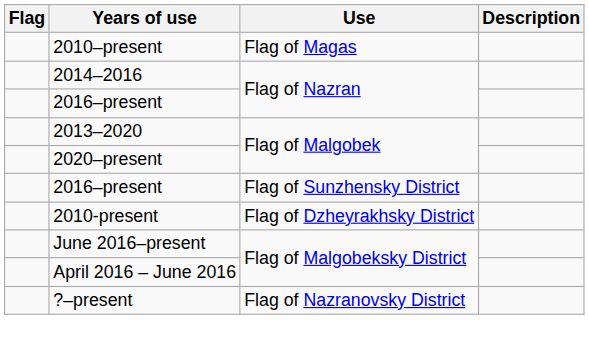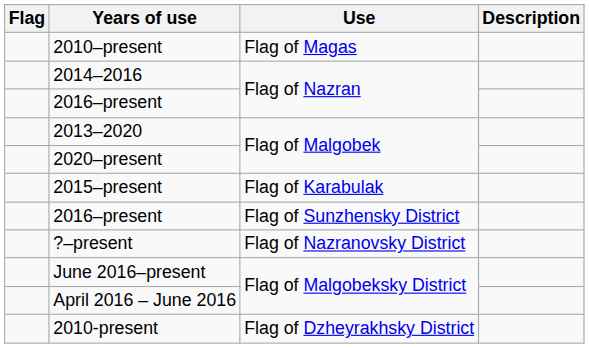 <table class="wikitable">
 <tr>
 <th>Flag</th>
 <th>Years of use</th>
 <th>Use</th>
 <th><strong>Description</strong></th>
 </tr>
 <tr>
 <td></td>
 <td>2010–present</td>
 <td>Flag of <a href='#'>Magas</a></td>
 <td></td>
 </tr>
 <tr>
 <td></td>
 <td>2014–2016</td>
 <td rowspan="2">Flag of <a href='#'>Nazran</a></td>
 <td></td>
 </tr>
 <tr>
 <td></td>
 <td>2016–present</td>
 <td></td>
 </tr>
 <tr>
 <td></td>
 <td>2013–2020</td>
 <td rowspan="2">Flag of <a href='#'>Malgobek</a></td>
 <td></td>
 </tr>
 <tr>
 <td></td>
 <td>2020–present</td>
 <td></td>
 </tr>
 <tr>
 <td></td>
+<td>2015–present</td>
+<td>Flag of <a href='#'>Karabulak</a></td>
+<td></td>
+</tr>
+<tr>
+<td></td>
 <td>2016–present</td>
 <td>Flag of <a href='#'>Sunzhensky District</a></td>
 <td></td>
 </tr>
 <tr>
 <td></td>
-<td>2010-present</td>
-<td>Flag of <a href='#'>Dzheyrakhsky District</a></td>
+<td>?–present</td>
+<td>Flag of <a href='#'>Nazranovsky District</a></td>
 <td></td>
 </tr>
 <tr>
 <td></td>
 <td>June 2016–present</td>
 <td rowspan="2">Flag of <a href='#'>Malgobeksky District</a></td>
 <td></td>
 </tr>
 <tr>
 <td></td>
 <td>April 2016 – June 2016</td>
 <td></td>
 </tr>
 <tr>
 <td></td>
-<td>?–present</td>
-<td>Flag of <a href='#'>Nazranovsky District</a></td>
+<td>2010-present</td>
+<td>Flag of <a href='#'>Dzheyrakhsky District</a></td>
 <td></td>
 </tr>
 </table>
